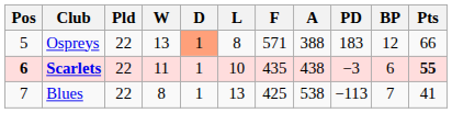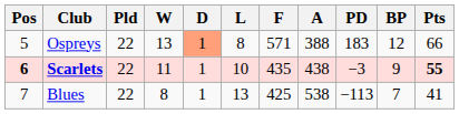 <table class="wikitable" style="text-align:center">
 <tr>
 <th width=30>Pos</th>
 <th>Club</th>
 <th width=30>Pld</th>
 <th width=30>W</th>
 <th width=30>D</th>
 <th width=30>L</th>
 <th width=30>F</th>
 <th width=30>A</th>
 <th width=30>PD</th>
 <th width=30>BP</th>
 <th width=30>Pts</th>
 </tr>
 <tr>
 <td>5</td>
 <td align=left> <a href='#'>Ospreys</a></td>
 <td>22</td>
 <td>13</td>
 <td style="background: lightsalmon;">1</td>
 <td>8</td>
 <td>571</td>
 <td>388</td>
 <td>183</td>
 <td>12</td>
 <td>66</td>
 </tr>
 <tr bgcolor="ffdddd">
 <td><strong>6</strong></td>
 <td align=left> <strong><a href='#'>Scarlets</a></strong></td>
 <td>22</td>
 <td>11</td>
 <td>1</td>
 <td>10</td>
 <td>435</td>
 <td>438</td>
 <td>−3</td>
-<td>6</td>
+<td>9</td>
 <td><strong>55</strong></td>
 </tr>
 <tr>
 <td>7</td>
 <td align=left> <a href='#'>Blues</a></td>
 <td>22</td>
 <td>8</td>
 <td>1</td>
 <td>13</td>
 <td>425</td>
 <td>538</td>
 <td>−113</td>
 <td>7</td>
 <td>41</td>
 </tr>
 </table>
